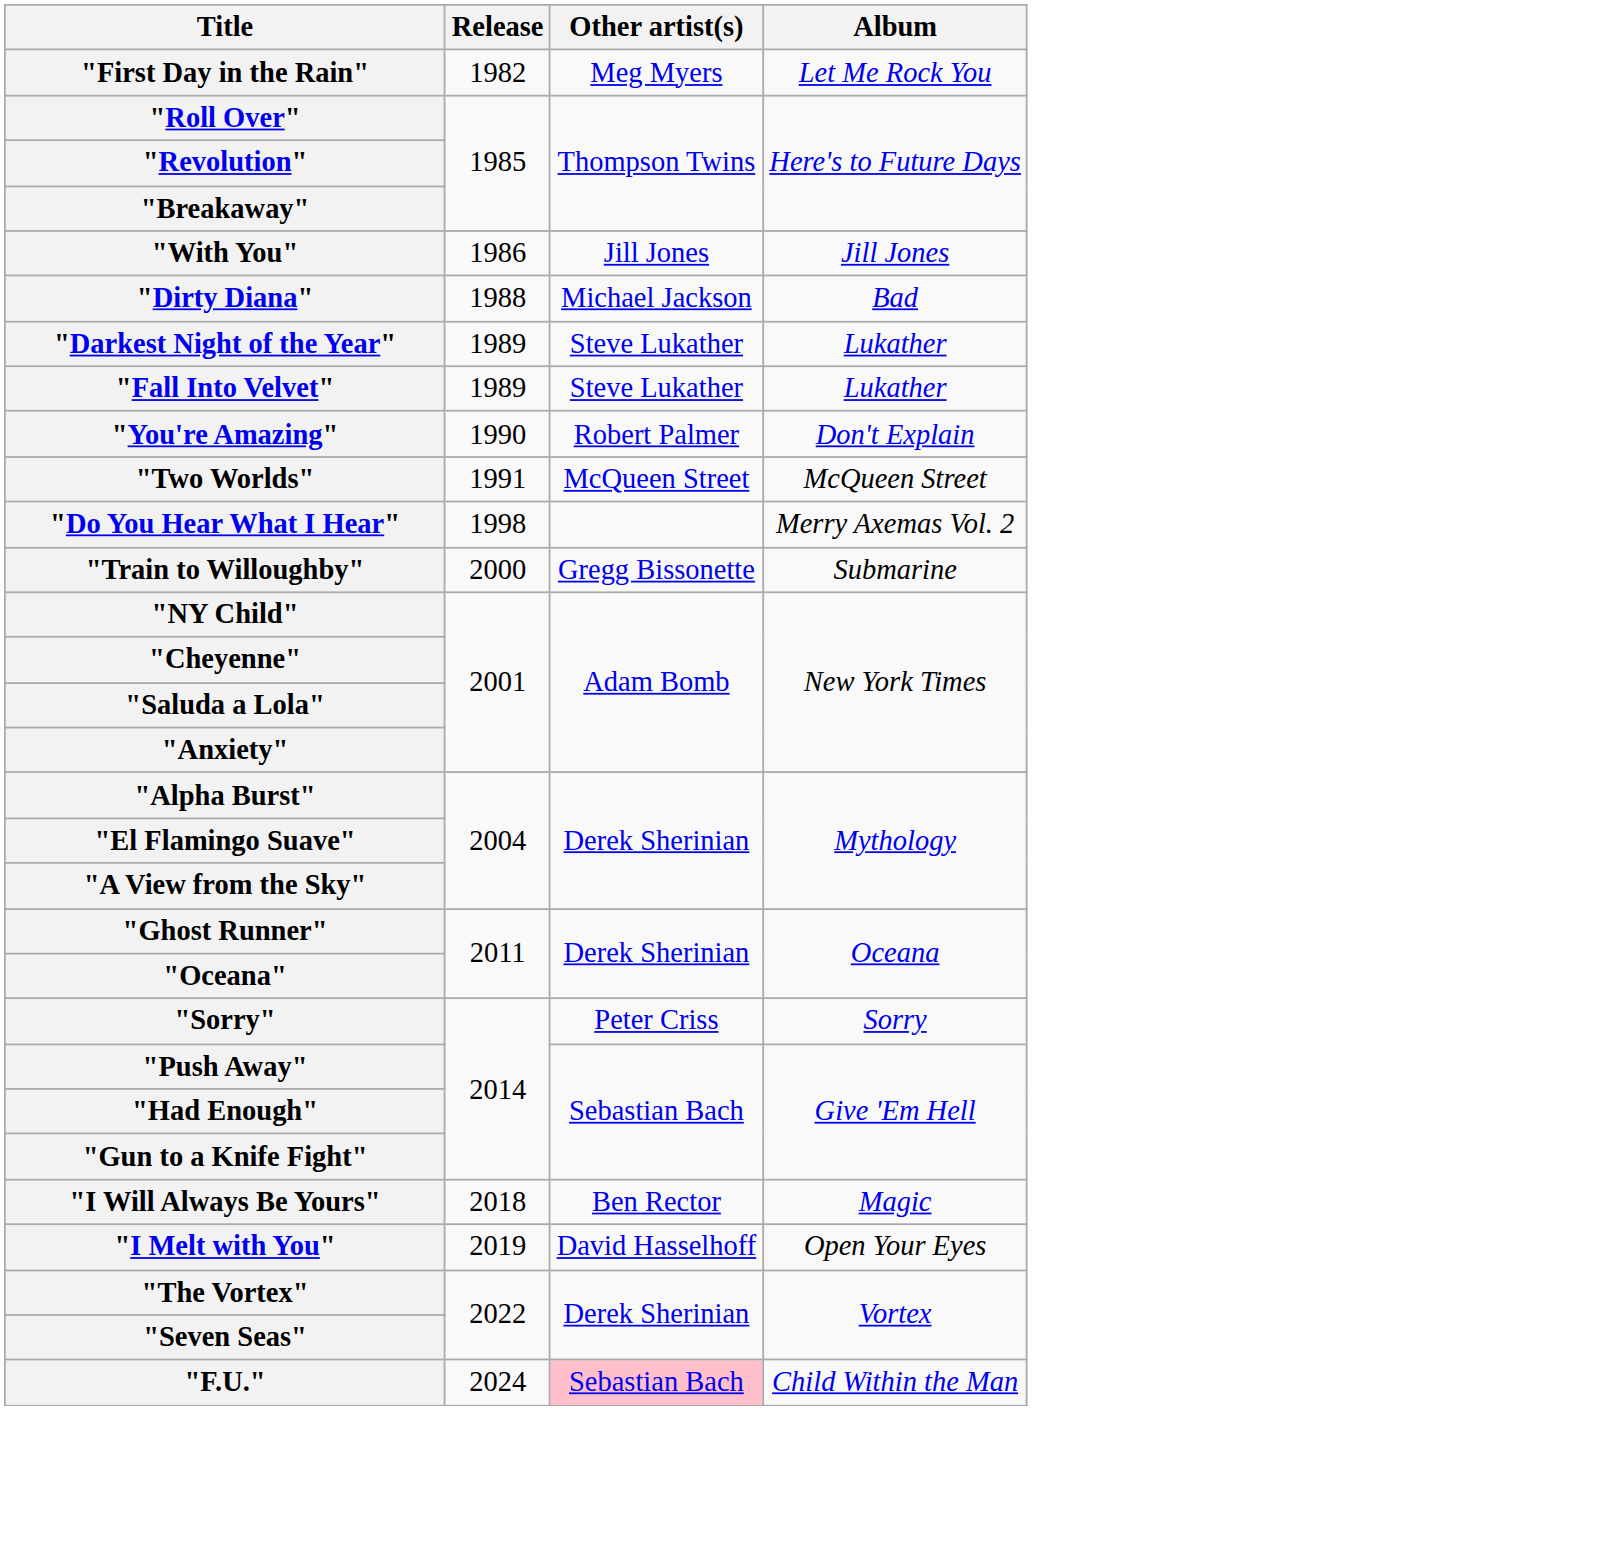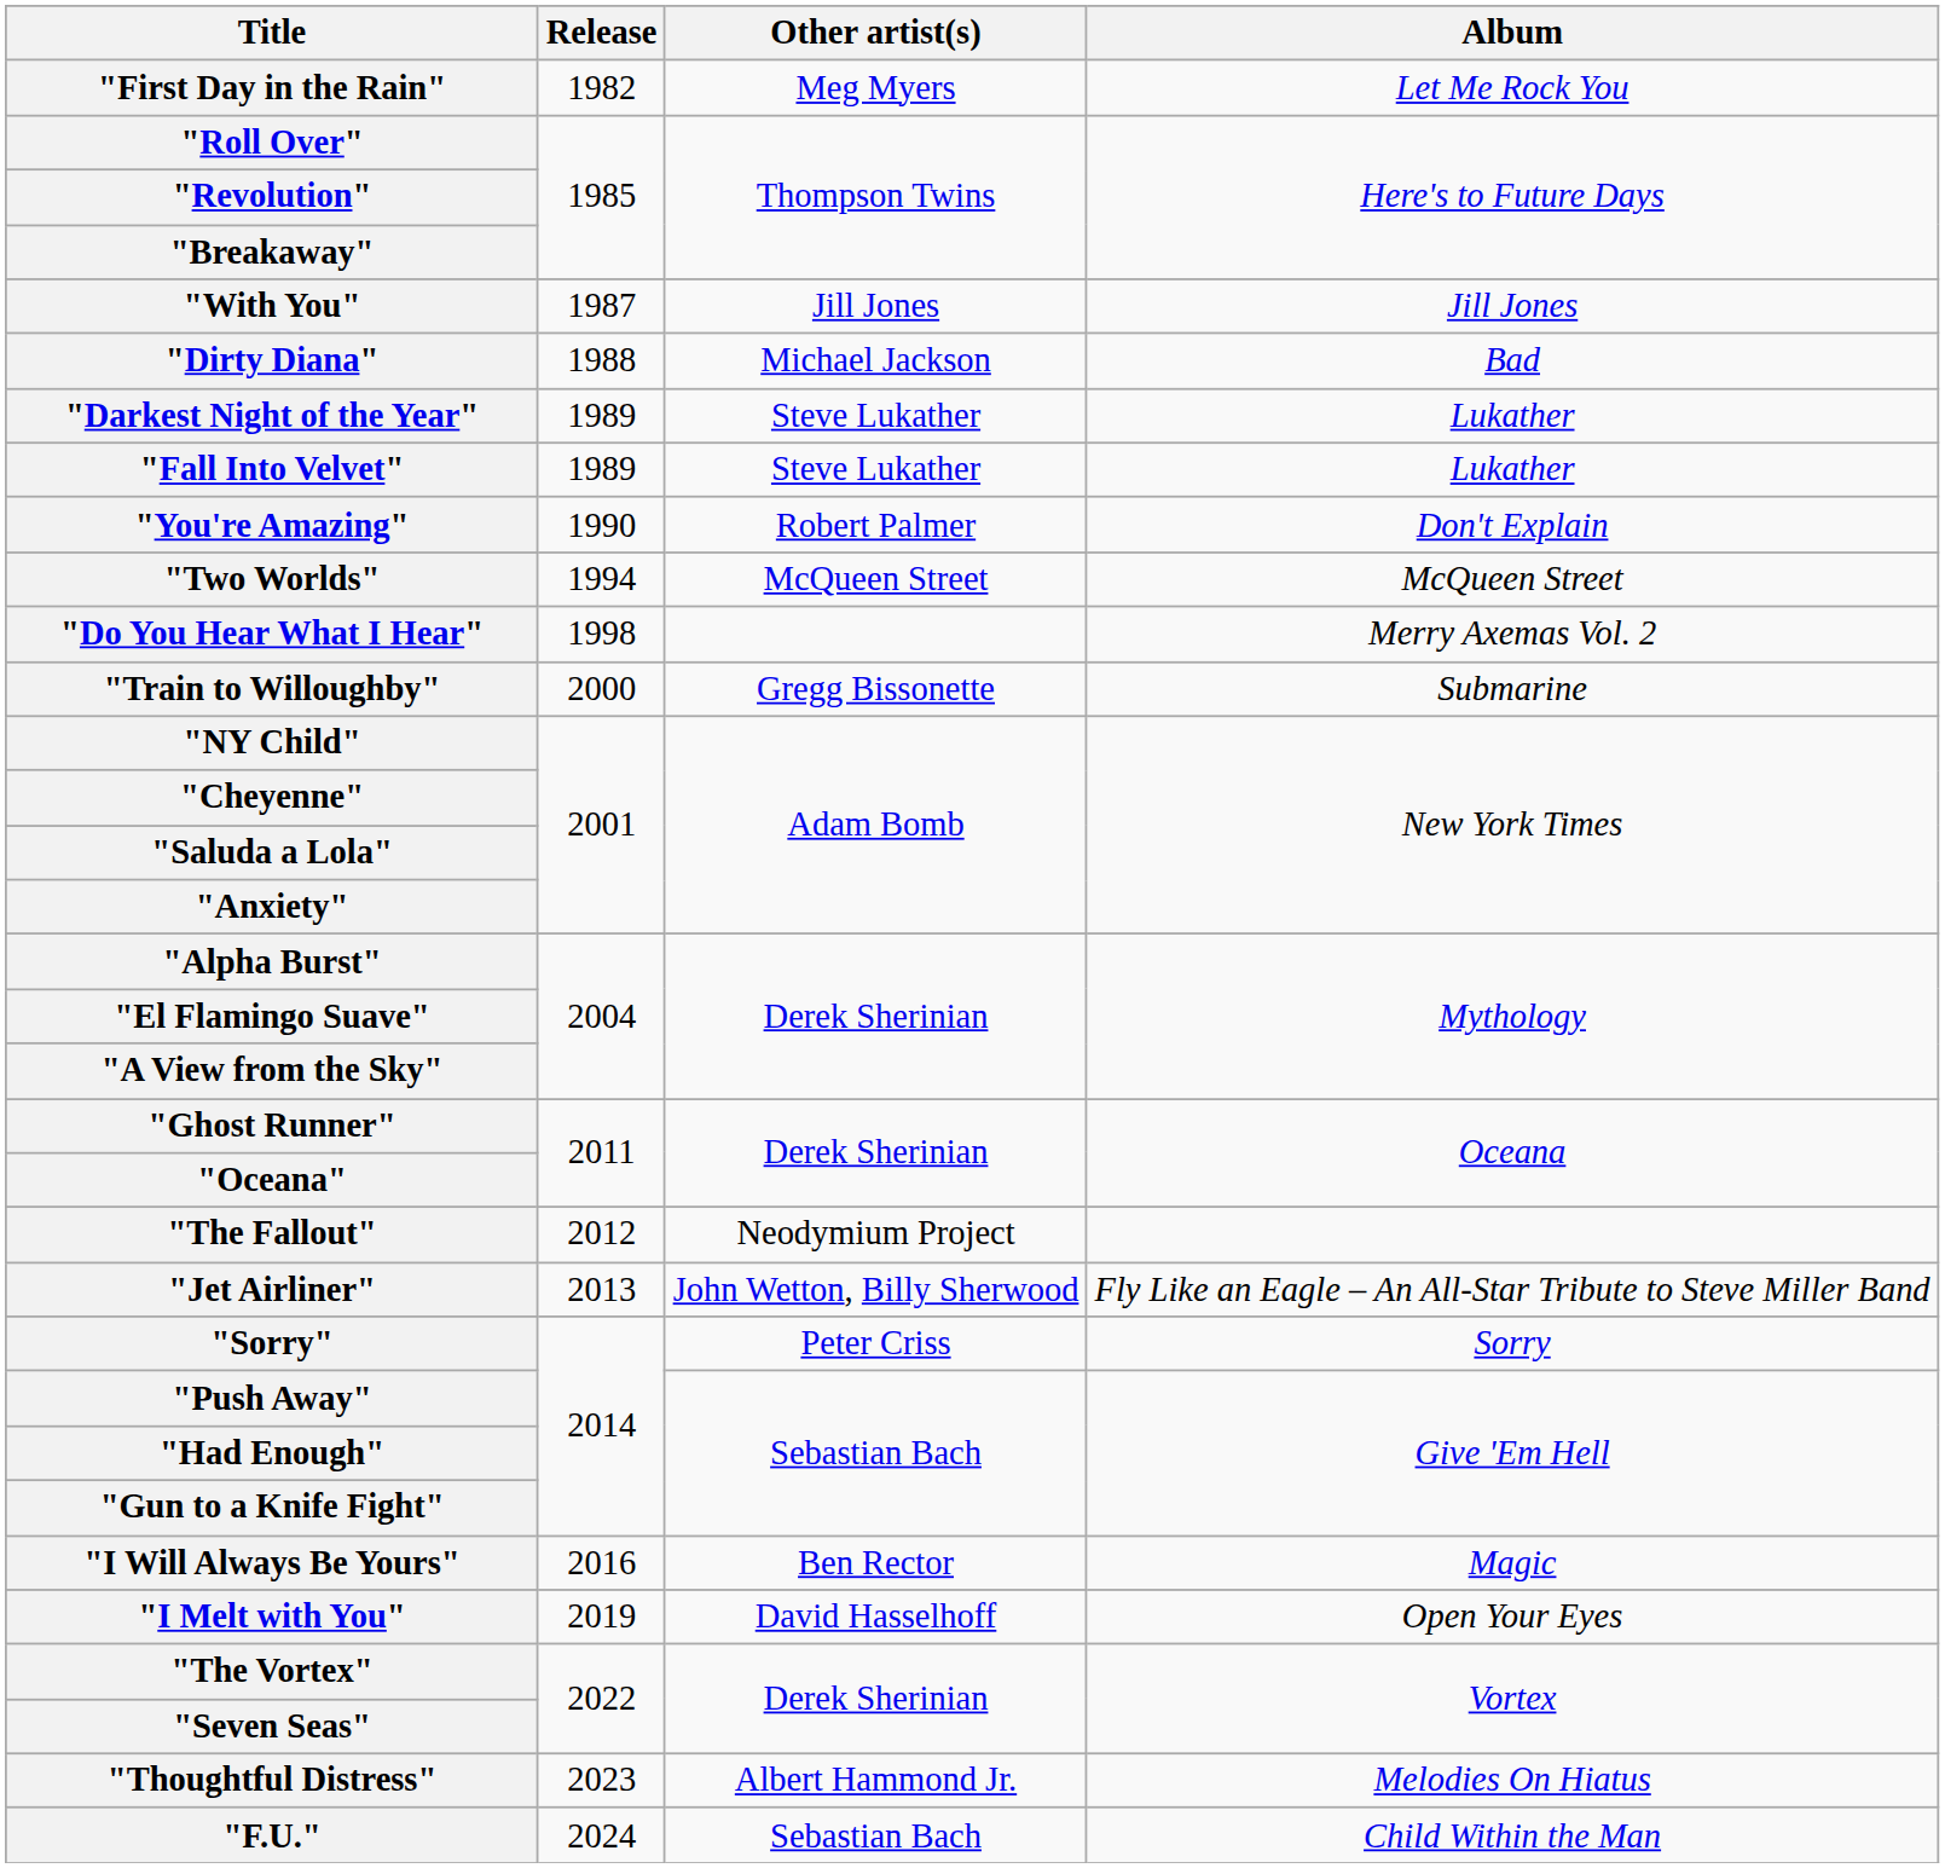 <table class="wikitable plainrowheaders" style="text-align:center;">
 <tr>
 <th scope="col" style="width:15em;">Title</th>
 <th scope="col">Release</th>
 <th scope="col">Other artist(s)</th>
 <th scope="col">Album</th>
 </tr>
 <tr>
 <th scope="row">"First Day in the Rain"</th>
 <td>1982</td>
 <td><a href='#'>Meg Myers</a></td>
 <td><em><a href='#'>Let Me Rock You</a></em></td>
 </tr>
 <tr>
 <th scope="row">"<a href='#'>Roll Over</a>"</th>
 <td rowspan="3">1985</td>
 <td rowspan="3"><a href='#'>Thompson Twins</a></td>
 <td rowspan="3"><em><a href='#'>Here's to Future Days</a></em></td>
 </tr>
 <tr>
 <th scope="row">"<a href='#'>Revolution</a>"</th>
 </tr>
 <tr>
 <th scope="row">"Breakaway"</th>
 </tr>
 <tr>
 <th scope="row">"With You"</th>
-<td>1986</td>
+<td>1987</td>
 <td><a href='#'>Jill Jones</a></td>
 <td><em><a href='#'>Jill Jones</a></em></td>
 </tr>
 <tr>
 <th scope="row">"<a href='#'>Dirty Diana</a>"</th>
 <td>1988</td>
 <td><a href='#'>Michael Jackson</a></td>
 <td><em><a href='#'>Bad</a></em></td>
 </tr>
 <tr>
 <th scope="row">"<a href='#'>Darkest Night of the Year</a>"</th>
 <td>1989</td>
 <td><a href='#'>Steve Lukather</a></td>
 <td><em><a href='#'>Lukather</a></em></td>
 </tr>
 <tr>
 <th scope="row">"<a href='#'>Fall Into Velvet</a>"</th>
 <td>1989</td>
 <td><a href='#'>Steve Lukather</a></td>
 <td><em><a href='#'>Lukather</a></em></td>
 </tr>
 <tr>
 <th scope="row">"<a href='#'>You're Amazing</a>"</th>
 <td>1990</td>
 <td><a href='#'>Robert Palmer</a></td>
 <td><em><a href='#'>Don't Explain</a></em></td>
 </tr>
 <tr>
 <th scope="row">"Two Worlds"</th>
-<td>1991</td>
+<td>1994</td>
 <td><a href='#'>McQueen Street</a></td>
 <td><em>McQueen Street</em></td>
 </tr>
 <tr>
 <th scope="row">"<a href='#'>Do You Hear What I Hear</a>"</th>
 <td>1998</td>
 <td></td>
 <td><em>Merry Axemas Vol. 2</em></td>
 </tr>
 <tr>
 <th scope="row">"Train to Willoughby"</th>
 <td>2000</td>
 <td><a href='#'>Gregg Bissonette</a></td>
 <td><em>Submarine</em></td>
 </tr>
 <tr>
 <th scope="row">"NY Child"</th>
 <td rowspan="4">2001</td>
 <td rowspan="4"><a href='#'>Adam Bomb</a></td>
 <td rowspan="4"><em>New York Times</em></td>
 </tr>
 <tr>
 <th scope="row">"Cheyenne"</th>
 </tr>
 <tr>
 <th scope="row">"Saluda a Lola"</th>
 </tr>
 <tr>
 <th scope="row">"Anxiety"</th>
 </tr>
 <tr>
 <th scope="row">"Alpha Burst"</th>
 <td rowspan="3">2004</td>
 <td rowspan="3"><a href='#'>Derek Sherinian</a></td>
 <td rowspan="3"><em><a href='#'>Mythology</a></em></td>
 </tr>
 <tr>
 <th scope="row">"El Flamingo Suave"</th>
 </tr>
 <tr>
 <th scope="row">"A View from the Sky"</th>
 </tr>
 <tr>
 <th scope="row">"Ghost Runner"</th>
 <td rowspan="2">2011</td>
 <td rowspan="2"><a href='#'>Derek Sherinian</a></td>
 <td rowspan="2"><em><a href='#'>Oceana</a></em></td>
 </tr>
 <tr>
 <th scope="row">"Oceana"</th>
 </tr>
 <tr>
+<th scope="row">"The Fallout"</th>
+<td>2012</td>
+<td>Neodymium Project</td>
+<td></td>
+</tr>
+<tr>
+<th scope="row">"Jet Airliner"</th>
+<td>2013</td>
+<td><a href='#'>John Wetton</a>, <a href='#'>Billy Sherwood</a></td>
+<td><em>Fly Like an Eagle – An All-Star Tribute to Steve Miller Band</em></td>
+</tr>
+<tr>
 <th scope="row">"Sorry"</th>
 <td rowspan="4">2014</td>
 <td><a href='#'>Peter Criss</a></td>
 <td><em><a href='#'>Sorry</a></em></td>
 </tr>
 <tr>
 <th scope="row">"Push Away"</th>
 <td rowspan="3"><a href='#'>Sebastian Bach</a></td>
 <td rowspan="3"><em><a href='#'>Give 'Em Hell</a></em></td>
 </tr>
 <tr>
 <th scope="row">"Had Enough"</th>
 </tr>
 <tr>
 <th scope="row">"Gun to a Knife Fight"</th>
 </tr>
 <tr>
 <th scope="row">"I Will Always Be Yours"</th>
-<td>2018</td>
+<td>2016</td>
 <td><a href='#'>Ben Rector</a></td>
 <td><em><a href='#'>Magic</a></em></td>
 </tr>
 <tr>
 <th scope="row">"<a href='#'>I Melt with You</a>"</th>
 <td>2019</td>
 <td><a href='#'>David Hasselhoff</a></td>
 <td><em>Open Your Eyes</em></td>
 </tr>
 <tr>
 <th scope="row">"The Vortex"</th>
 <td rowspan="2">2022</td>
 <td rowspan="2"><a href='#'>Derek Sherinian</a></td>
 <td rowspan="2"><em><a href='#'>Vortex</a></em></td>
 </tr>
 <tr>
 <th scope="row">"Seven Seas"</th>
 </tr>
 <tr>
+<th scope="row">"Thoughtful Distress"</th>
+<td>2023</td>
+<td><a href='#'>Albert Hammond Jr.</a></td>
+<td><em><a href='#'>Melodies On Hiatus</a></em></td>
+</tr>
+<tr>
 <th scope="row">"F.U."</th>
 <td>2024</td>
-<td style="background: pink;"><a href='#'>Sebastian Bach</a></td>
+<td><a href='#'>Sebastian Bach</a></td>
 <td><em><a href='#'>Child Within the Man</a></em></td>
 </tr>
 </table>
